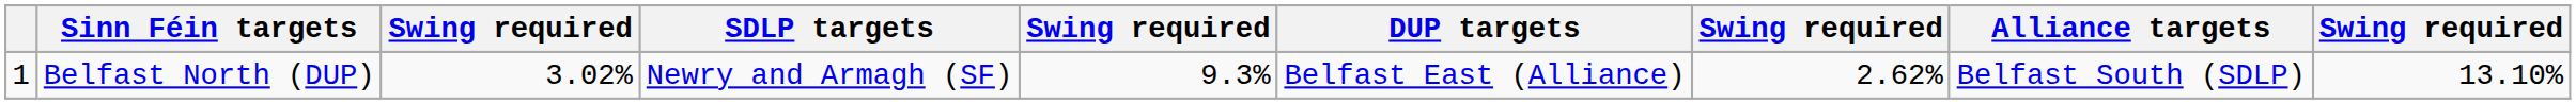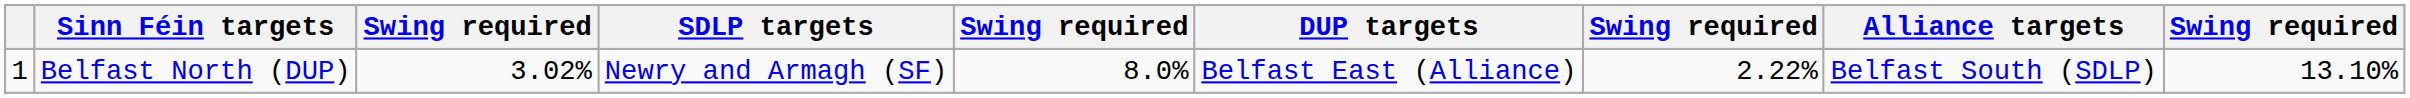 <table class="wikitable">
 <tr style="background:#e9e9e9;"|>
 <th></th>
 <th><a href='#'>Sinn Féin</a> targets</th>
 <th><a href='#'>Swing</a> required</th>
 <th><a href='#'>SDLP</a> targets</th>
 <th><a href='#'>Swing</a> required</th>
 <th><a href='#'>DUP</a> targets</th>
 <th><a href='#'>Swing</a> required</th>
 <th><a href='#'>Alliance</a> targets</th>
 <th><a href='#'>Swing</a> required</th>
 </tr>
 <tr valign="top">
 <td style="text-align:right;">1</td>
 <td><a href='#'>Belfast North</a> (<a href='#'>DUP</a>)</td>
 <td style="text-align:right;">3.02%</td>
 <td><a href='#'>Newry and Armagh</a> (<a href='#'>SF</a>)</td>
-<td style="text-align:right;">9.3%</td>
+<td style="text-align:right;">8.0%</td>
 <td><a href='#'>Belfast East</a> (<a href='#'>Alliance</a>)</td>
-<td style="text-align:right;">2.62%</td>
+<td style="text-align:right;">2.22%</td>
 <td><a href='#'>Belfast South</a> (<a href='#'>SDLP</a>)</td>
 <td style="text-align:right;">13.10%</td>
 </tr>
 </table>
